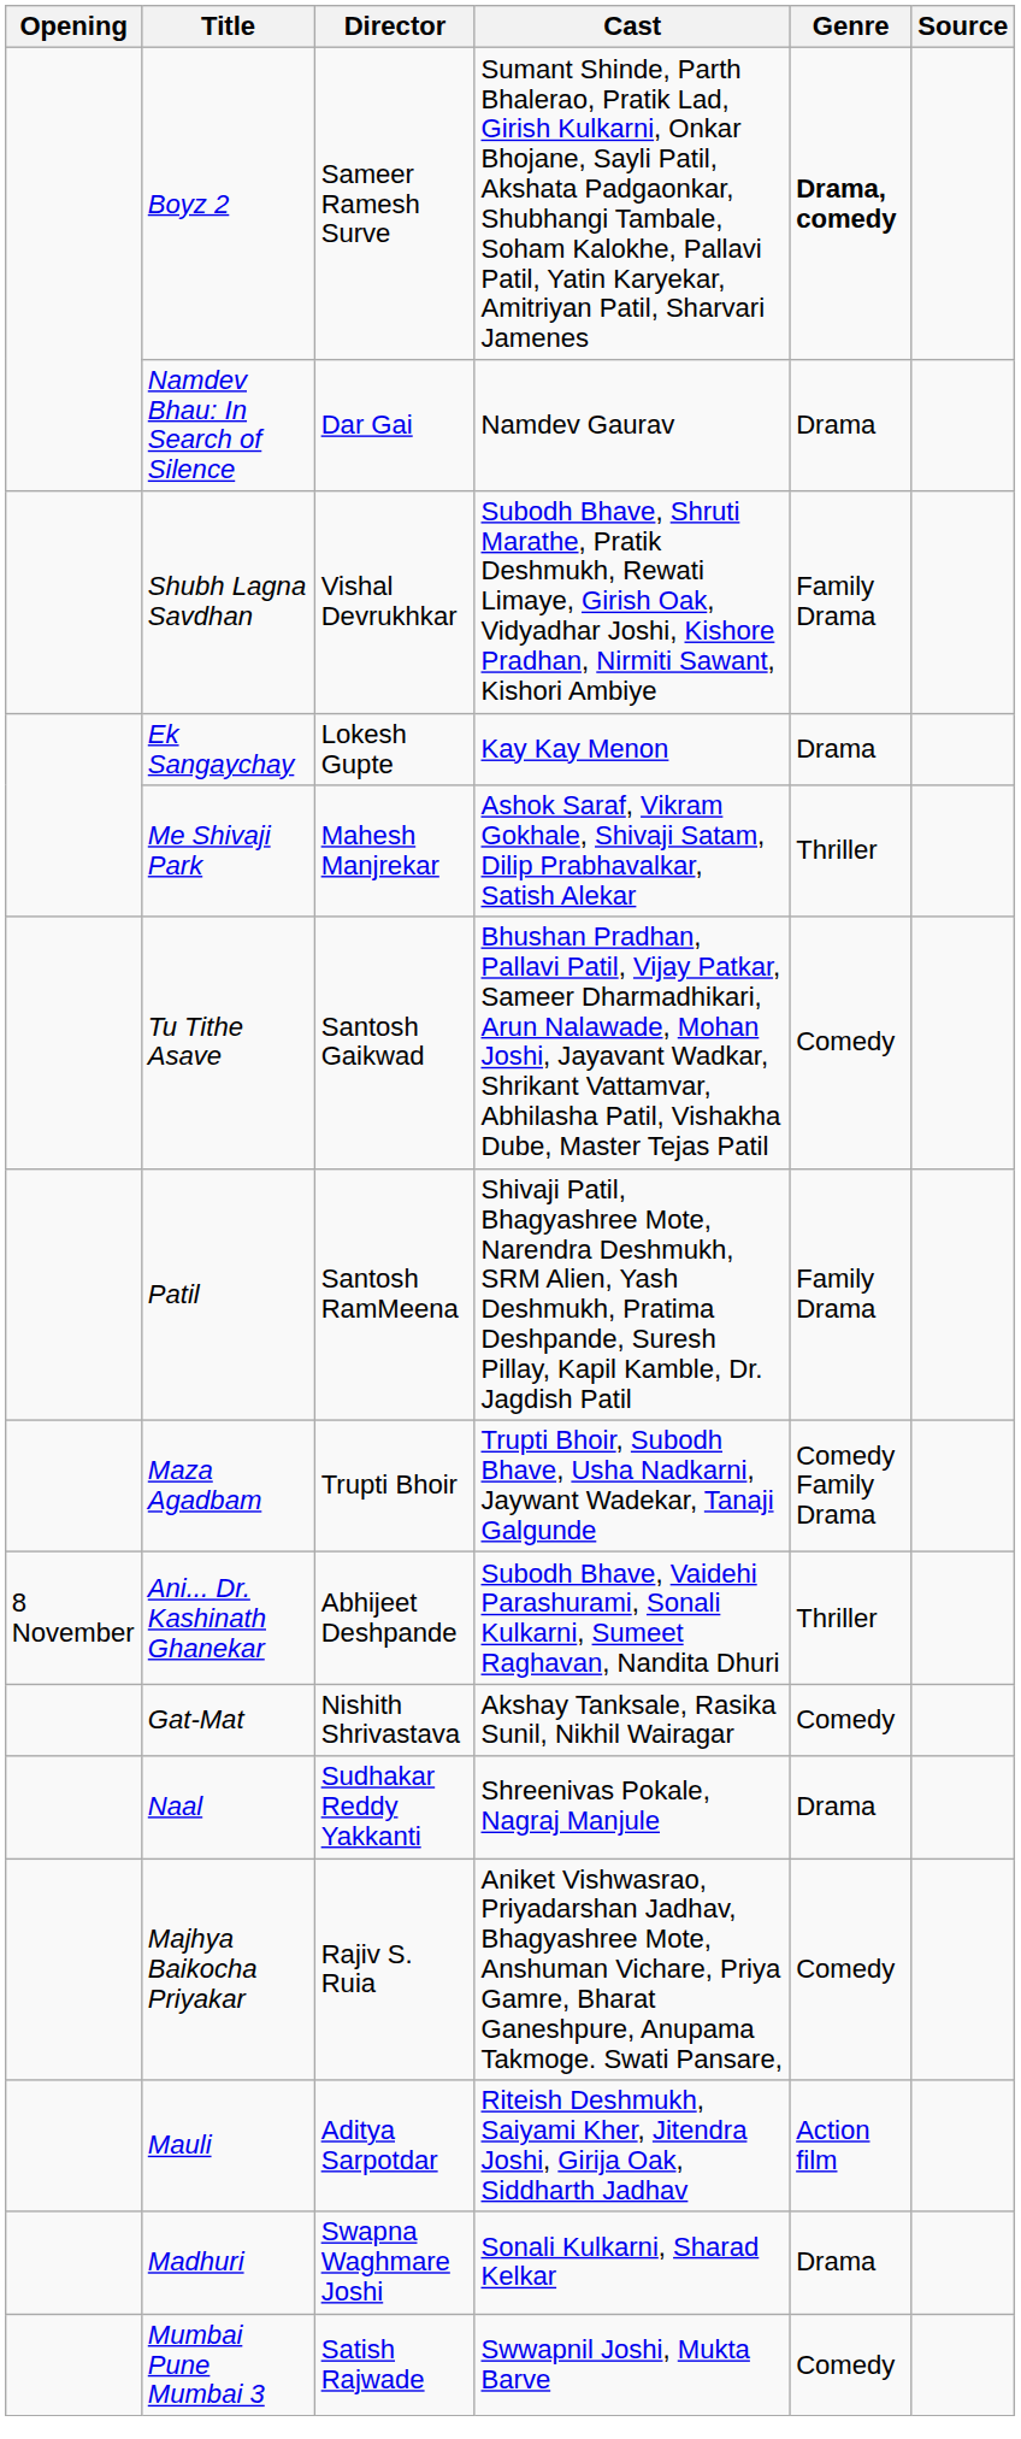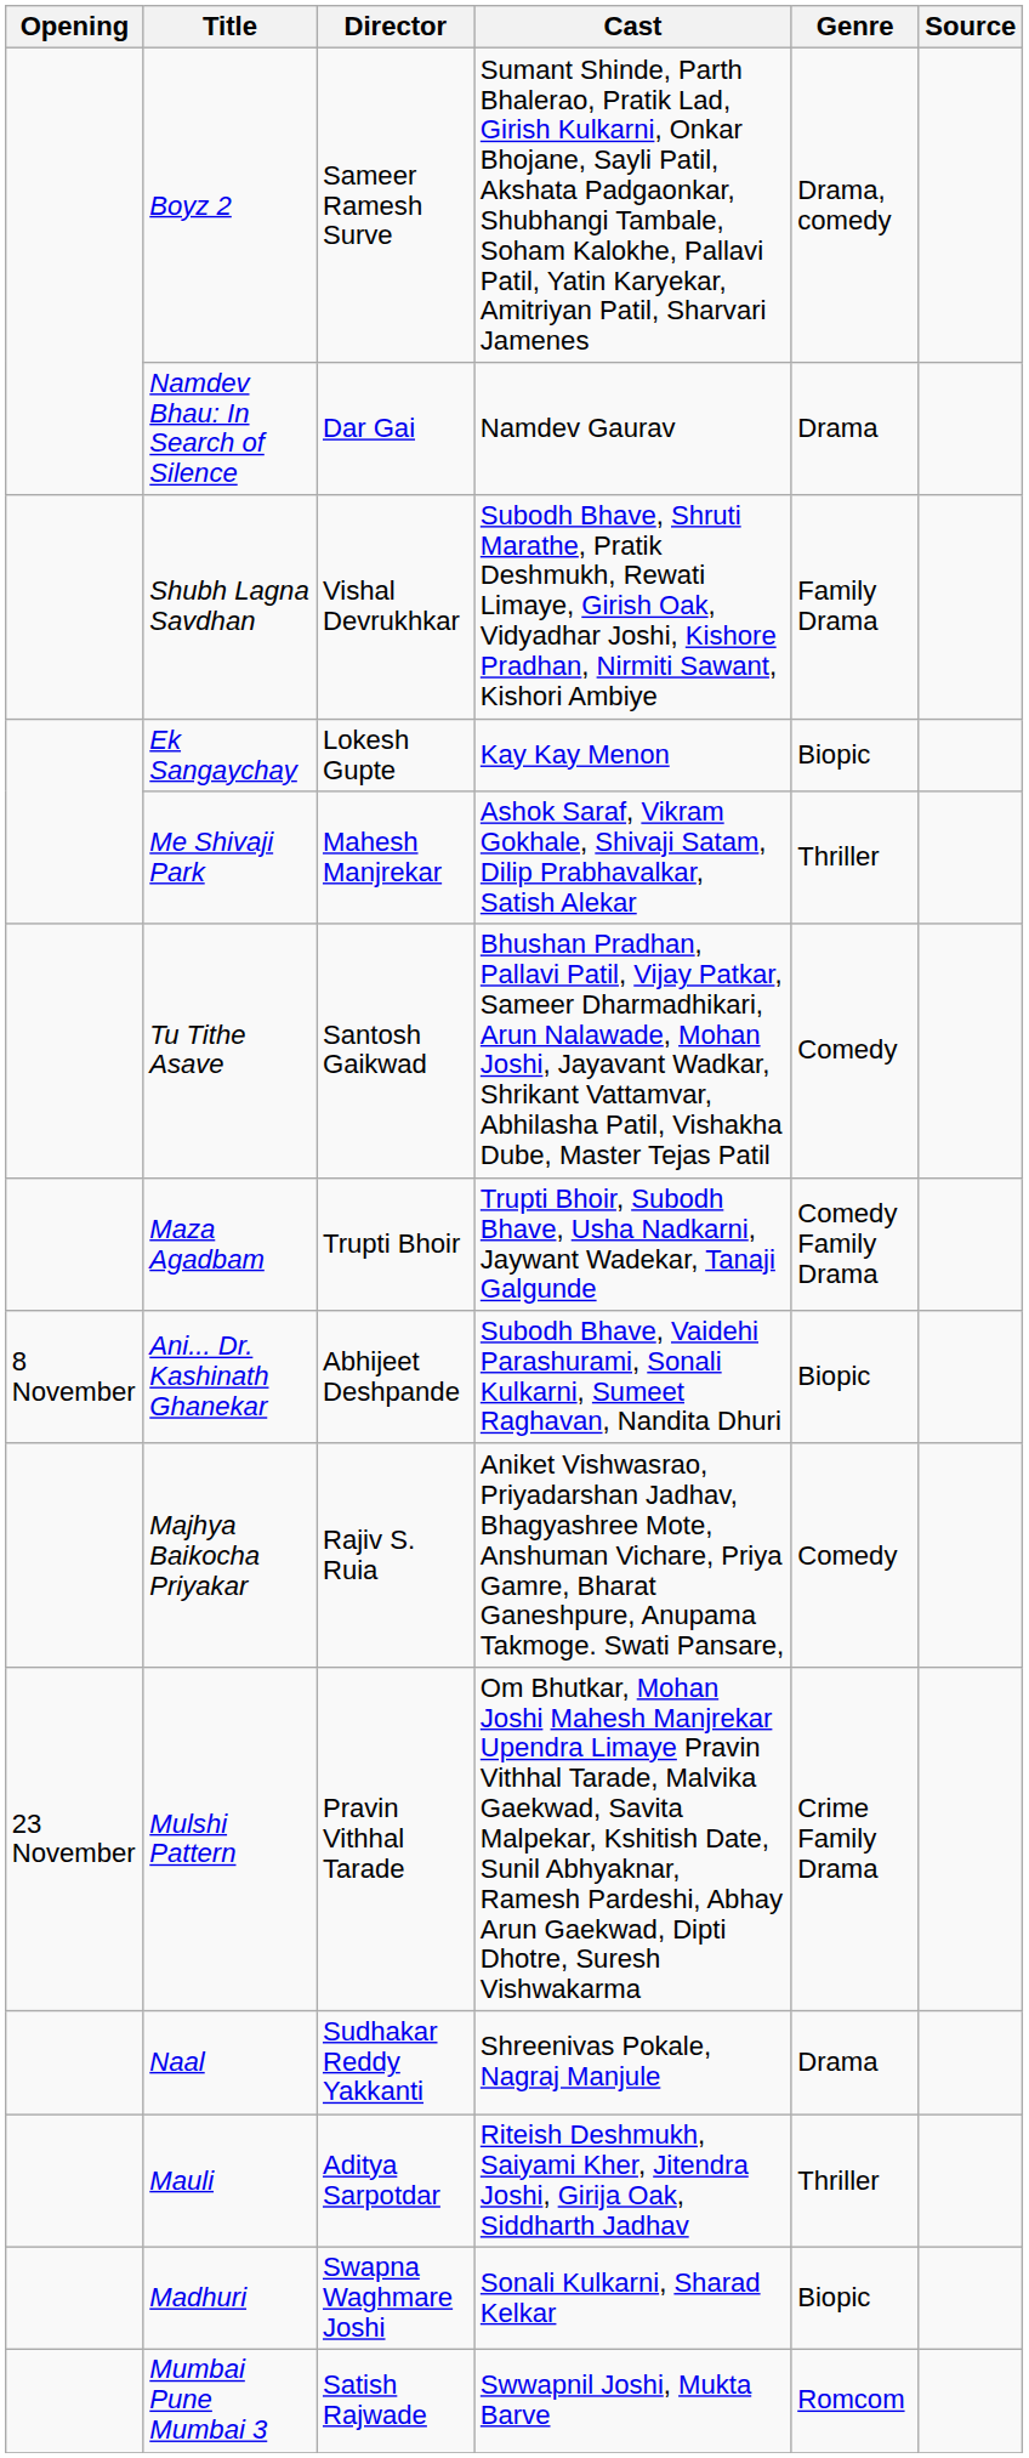 <table class="wikitable sortable">
 <tr>
 <th>Opening</th>
 <th>Title</th>
 <th>Director</th>
 <th>Cast</th>
 <th>Genre</th>
 <th>Source</th>
 </tr>
 <tr>
 <td rowspan="2"></td>
 <td><em><a href='#'>Boyz 2</a></em></td>
 <td>Sameer Ramesh Surve</td>
 <td>Sumant Shinde, Parth Bhalerao, Pratik Lad, <a href='#'>Girish Kulkarni</a>, Onkar Bhojane, Sayli Patil, Akshata Padgaonkar, Shubhangi Tambale, Soham Kalokhe, Pallavi Patil, Yatin Karyekar, Amitriyan Patil, Sharvari Jamenes</td>
-<td><strong>Drama, comedy</strong></td>
+<td>Drama, comedy</td>
 <td></td>
 </tr>
 <tr>
 <td><em><a href='#'>Namdev Bhau: In Search of Silence</a></em></td>
 <td><a href='#'>Dar Gai</a></td>
 <td>Namdev Gaurav</td>
 <td>Drama</td>
 <td></td>
 </tr>
 <tr>
 <td></td>
 <td><em>Shubh Lagna Savdhan</em></td>
 <td>Vishal Devrukhkar</td>
 <td><a href='#'>Subodh Bhave</a>, <a href='#'>Shruti Marathe</a>, Pratik Deshmukh, Rewati Limaye, <a href='#'>Girish Oak</a>, Vidyadhar Joshi, <a href='#'>Kishore Pradhan</a>, <a href='#'>Nirmiti Sawant</a>, Kishori Ambiye</td>
 <td>Family Drama</td>
 <td></td>
 </tr>
 <tr>
 <td rowspan="2"></td>
 <td><em><a href='#'>Ek Sangaychay</a></em></td>
 <td>Lokesh Gupte</td>
 <td><a href='#'>Kay Kay Menon</a></td>
-<td>Drama</td>
+<td>Biopic</td>
 <td></td>
 </tr>
 <tr>
 <td><em><a href='#'>Me Shivaji Park</a></em></td>
 <td><a href='#'>Mahesh Manjrekar</a></td>
 <td><a href='#'>Ashok Saraf</a>, <a href='#'>Vikram Gokhale</a>, <a href='#'>Shivaji Satam</a>, <a href='#'>Dilip Prabhavalkar</a>, <a href='#'>Satish Alekar</a></td>
 <td>Thriller</td>
 <td></td>
 </tr>
 <tr>
 <td></td>
 <td><em>Tu Tithe Asave</em></td>
 <td>Santosh Gaikwad</td>
 <td><a href='#'>Bhushan Pradhan</a>, <a href='#'>Pallavi Patil</a>, <a href='#'>Vijay Patkar</a>, Sameer Dharmadhikari, <a href='#'>Arun Nalawade</a>, <a href='#'>Mohan Joshi</a>, Jayavant Wadkar, Shrikant Vattamvar, Abhilasha Patil, Vishakha Dube, Master Tejas Patil</td>
 <td>Comedy</td>
 <td></td>
 </tr>
 <tr>
 <td></td>
-<td><em>Patil</em></td>
-<td>Santosh RamMeena</td>
-<td>Shivaji Patil, Bhagyashree Mote, Narendra Deshmukh, SRM Alien, Yash Deshmukh, Pratima Deshpande, Suresh Pillay, Kapil Kamble, Dr. Jagdish Patil</td>
-<td>Family Drama</td>
-<td></td>
-</tr>
-<tr>
-<td></td>
 <td><em><a href='#'>Maza Agadbam</a></em></td>
 <td>Trupti Bhoir</td>
 <td><a href='#'>Trupti Bhoir</a>, <a href='#'>Subodh Bhave</a>, <a href='#'>Usha Nadkarni</a>, Jaywant Wadekar, <a href='#'>Tanaji Galgunde</a></td>
 <td>Comedy Family Drama</td>
 <td></td>
 </tr>
 <tr>
 <td>8 November</td>
 <td><em><a href='#'>Ani... Dr. Kashinath Ghanekar</a></em></td>
 <td>Abhijeet Deshpande</td>
 <td><a href='#'>Subodh Bhave</a>, <a href='#'>Vaidehi Parashurami</a>, <a href='#'>Sonali Kulkarni</a>, <a href='#'>Sumeet Raghavan</a>, Nandita Dhuri</td>
-<td>Thriller</td>
+<td>Biopic</td>
 <td></td>
 </tr>
 <tr>
 <td></td>
-<td><em>Gat-Mat</em></td>
-<td>Nishith Shrivastava</td>
-<td>Akshay Tanksale, Rasika Sunil, Nikhil Wairagar</td>
+<td><em>Majhya Baikocha Priyakar</em></td>
+<td>Rajiv S. Ruia</td>
+<td>Aniket Vishwasrao, Priyadarshan Jadhav, Bhagyashree Mote, Anshuman Vichare, Priya Gamre, Bharat Ganeshpure, Anupama Takmoge. Swati Pansare,</td>
 <td>Comedy</td>
+<td></td>
+</tr>
+<tr>
+<td>23 November</td>
+<td><em><a href='#'>Mulshi Pattern</a></em></td>
+<td>Pravin Vithhal Tarade</td>
+<td>Om Bhutkar, <a href='#'>Mohan Joshi</a> <a href='#'>Mahesh Manjrekar</a> <a href='#'>Upendra Limaye</a> Pravin Vithhal Tarade, Malvika Gaekwad, Savita Malpekar, Kshitish Date, Sunil Abhyaknar, Ramesh Pardeshi, Abhay Arun Gaekwad, Dipti Dhotre, Suresh Vishwakarma</td>
+<td>Crime Family Drama</td>
 <td></td>
 </tr>
 <tr>
 <td></td>
 <td><em><a href='#'>Naal</a></em></td>
 <td><a href='#'>Sudhakar Reddy Yakkanti</a></td>
 <td>Shreenivas Pokale, <a href='#'>Nagraj Manjule</a></td>
 <td>Drama</td>
 <td></td>
 </tr>
 <tr>
 <td></td>
-<td><em>Majhya Baikocha Priyakar</em></td>
-<td>Rajiv S. Ruia</td>
-<td>Aniket Vishwasrao, Priyadarshan Jadhav, Bhagyashree Mote, Anshuman Vichare, Priya Gamre, Bharat Ganeshpure, Anupama Takmoge. Swati Pansare,</td>
-<td>Comedy</td>
-<td></td>
-</tr>
-<tr>
-<td></td>
 <td><em><a href='#'>Mauli</a></em></td>
 <td><a href='#'>Aditya Sarpotdar</a></td>
 <td><a href='#'>Riteish Deshmukh</a>, <a href='#'>Saiyami Kher</a>, <a href='#'>Jitendra Joshi</a>, <a href='#'>Girija Oak</a>, <a href='#'>Siddharth Jadhav</a></td>
-<td><a href='#'>Action film</a></td>
+<td>Thriller</td>
 <td></td>
 </tr>
 <tr>
 <td></td>
 <td><em><a href='#'>Madhuri</a></em></td>
 <td><a href='#'>Swapna Waghmare Joshi</a></td>
 <td><a href='#'>Sonali Kulkarni</a>, <a href='#'>Sharad Kelkar</a></td>
-<td>Drama</td>
+<td>Biopic</td>
 <td></td>
 </tr>
 <tr>
 <td></td>
 <td><em><a href='#'>Mumbai Pune Mumbai 3</a></em></td>
 <td><a href='#'>Satish Rajwade</a></td>
 <td><a href='#'>Swwapnil Joshi</a>, <a href='#'>Mukta Barve</a></td>
-<td>Comedy</td>
+<td><a href='#'>Romcom</a></td>
 <td></td>
 </tr>
 </table>
